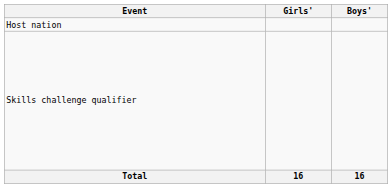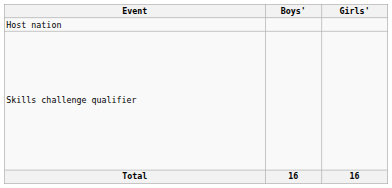 <table class="wikitable" width=600 style="text-align:center">
 <tr>
 <th>Event</th>
+<th>Boys'</th>
 <th>Girls'</th>
-<th>Boys'</th>
 </tr>
 <tr>
 <td align="left">Host nation</td>
 <td align="left"></td>
 <td align="left"></td>
 </tr>
 <tr>
 <td align="left">Skills challenge qualifier</td>
 <td align="left"><br><br><br><br><br><br><br><br><br><br><br><br><br><br></td>
 <td align="left"><br><br><br><br><br><br><br><br><br><br><br><br><br><br></td>
 </tr>
 <tr>
 <th>Total</th>
 <th>16</th>
 <th>16</th>
 </tr>
 </table>
